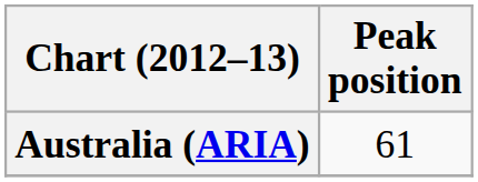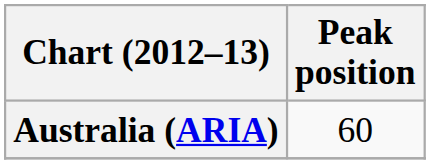 <table class="wikitable sortable plainrowheaders">
 <tr>
 <th>Chart (2012–13)</th>
 <th>Peak<br>position</th>
 </tr>
 <tr>
 <th scope="row">Australia (<a href='#'>ARIA</a>)</th>
-<td style="text-align:center;">61</td>
+<td style="text-align:center;">60</td>
 </tr>
 <tr>
 </tr>
 <tr>
 </tr>
 <tr>
 </tr>
 <tr>
 </tr>
 <tr>
 </tr>
 <tr>
 </tr>
 <tr>
 </tr>
 <tr>
 </tr>
 <tr>
 </tr>
 <tr>
 </tr>
 </table>
